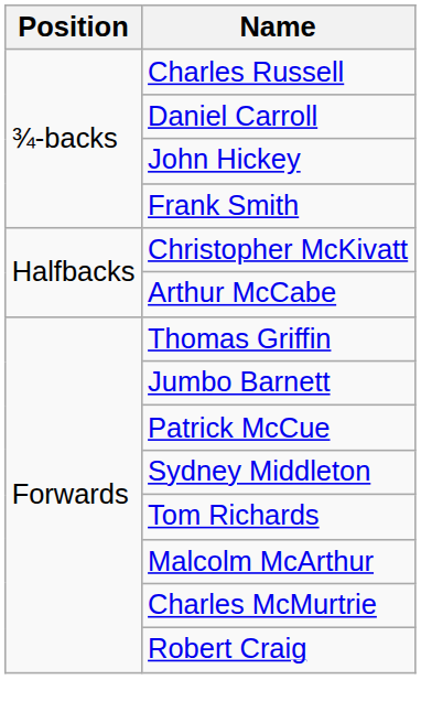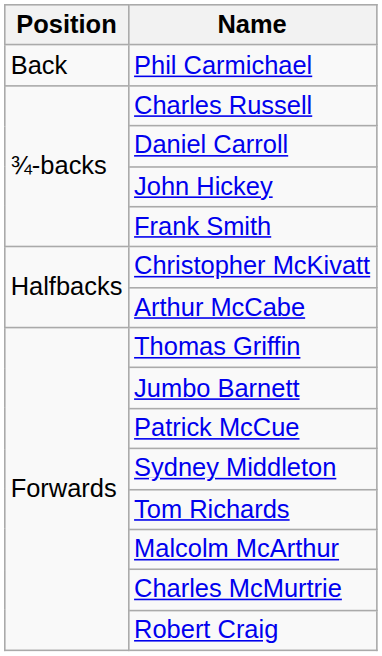 <table class=wikitable>
 <tr>
 <th>Position</th>
 <th>Name</th>
+</tr>
+<tr>
+<td>Back</td>
+<td><a href='#'>Phil Carmichael</a></td>
 </tr>
 <tr>
 <td rowspan=4>¾-backs</td>
 <td><a href='#'>Charles Russell</a></td>
 </tr>
 <tr>
 <td><a href='#'>Daniel Carroll</a></td>
 </tr>
 <tr>
 <td><a href='#'>John Hickey</a></td>
 </tr>
 <tr>
 <td><a href='#'>Frank Smith</a></td>
 </tr>
 <tr>
 <td rowspan=2>Halfbacks</td>
 <td><a href='#'>Christopher McKivatt</a></td>
 </tr>
 <tr>
 <td><a href='#'>Arthur McCabe</a></td>
 </tr>
 <tr>
 <td rowspan=8>Forwards</td>
 <td><a href='#'>Thomas Griffin</a></td>
 </tr>
 <tr>
 <td><a href='#'>Jumbo Barnett</a></td>
 </tr>
 <tr>
 <td><a href='#'>Patrick McCue</a></td>
 </tr>
 <tr>
 <td><a href='#'>Sydney Middleton</a></td>
 </tr>
 <tr>
 <td><a href='#'>Tom Richards</a></td>
 </tr>
 <tr>
 <td><a href='#'>Malcolm McArthur</a></td>
 </tr>
 <tr>
 <td><a href='#'>Charles McMurtrie</a></td>
 </tr>
 <tr>
 <td><a href='#'>Robert Craig</a></td>
 </tr>
 </table>
